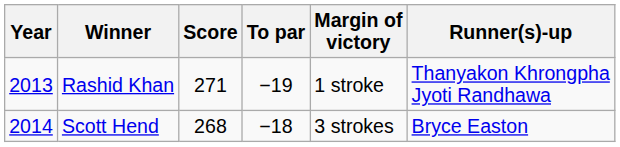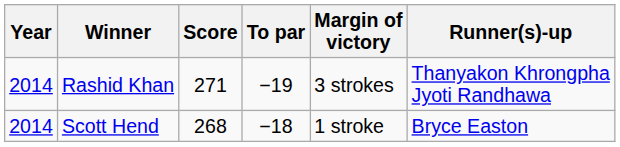 <table class=wikitable style="font-size:95%">
 <tr>
 <th>Year</th>
 <th>Winner</th>
 <th>Score</th>
 <th>To par</th>
 <th>Margin of<br>victory</th>
 <th>Runner(s)-up</th>
 </tr>
 <tr>
-<td><a href='#'>2013</a></td>
+<td><a href='#'>2014</a></td>
 <td> <a href='#'>Rashid Khan</a></td>
 <td align=center>271</td>
 <td align=center>−19</td>
-<td>1 stroke</td>
+<td>3 strokes</td>
 <td> <a href='#'>Thanyakon Khrongpha</a><br> <a href='#'>Jyoti Randhawa</a></td>
 </tr>
 <tr>
 <td><a href='#'>2014</a></td>
 <td> <a href='#'>Scott Hend</a></td>
 <td align=center>268</td>
 <td align=center>−18</td>
-<td>3 strokes</td>
+<td>1 stroke</td>
 <td> <a href='#'>Bryce Easton</a></td>
 </tr>
 </table>
